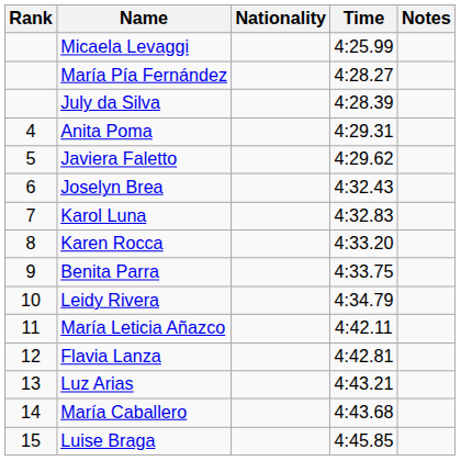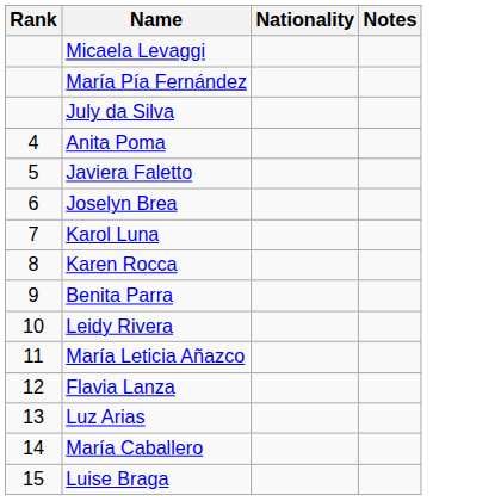 <table class="wikitable sortable" style="text-align:center">
 <tr>
 <th>Rank</th>
 <th>Name</th>
 <th>Nationality</th>
-<th>Time</th>
 <th>Notes</th>
 </tr>
 <tr>
 <td></td>
 <td align=left><a href='#'>Micaela Levaggi</a></td>
 <td align=left></td>
-<td>4:25.99</td>
 <td></td>
 </tr>
 <tr>
 <td></td>
 <td align=left><a href='#'>María Pía Fernández</a></td>
 <td align=left></td>
-<td>4:28.27</td>
 <td></td>
 </tr>
 <tr>
 <td></td>
 <td align=left><a href='#'>July da Silva</a></td>
 <td align=left></td>
-<td>4:28.39</td>
 <td></td>
 </tr>
 <tr>
 <td>4</td>
 <td align=left><a href='#'>Anita Poma</a></td>
 <td align=left></td>
-<td>4:29.31</td>
 <td></td>
 </tr>
 <tr>
 <td>5</td>
 <td align=left><a href='#'>Javiera Faletto</a></td>
 <td align=left></td>
-<td>4:29.62</td>
 <td></td>
 </tr>
 <tr>
 <td>6</td>
 <td align=left><a href='#'>Joselyn Brea</a></td>
 <td align=left></td>
-<td>4:32.43</td>
 <td></td>
 </tr>
 <tr>
 <td>7</td>
 <td align=left><a href='#'>Karol Luna</a></td>
 <td align=left></td>
-<td>4:32.83</td>
 <td></td>
 </tr>
 <tr>
 <td>8</td>
 <td align=left><a href='#'>Karen Rocca</a></td>
 <td align=left></td>
-<td>4:33.20</td>
 <td></td>
 </tr>
 <tr>
 <td>9</td>
 <td align=left><a href='#'>Benita Parra</a></td>
 <td align=left></td>
-<td>4:33.75</td>
 <td></td>
 </tr>
 <tr>
 <td>10</td>
 <td align=left><a href='#'>Leidy Rivera</a></td>
 <td align=left></td>
-<td>4:34.79</td>
 <td></td>
 </tr>
 <tr>
 <td>11</td>
 <td align=left><a href='#'>María Leticia Añazco</a></td>
 <td align=left></td>
-<td>4:42.11</td>
 <td></td>
 </tr>
 <tr>
 <td>12</td>
 <td align=left><a href='#'>Flavia Lanza</a></td>
 <td align=left></td>
-<td>4:42.81</td>
 <td></td>
 </tr>
 <tr>
 <td>13</td>
 <td align=left><a href='#'>Luz Arias</a></td>
 <td align=left></td>
-<td>4:43.21</td>
 <td></td>
 </tr>
 <tr>
 <td>14</td>
 <td align=left><a href='#'>María Caballero</a></td>
 <td align=left></td>
-<td>4:43.68</td>
 <td></td>
 </tr>
 <tr>
 <td>15</td>
 <td align=left><a href='#'>Luise Braga</a></td>
 <td align=left></td>
-<td>4:45.85</td>
 <td></td>
 </tr>
 </table>
